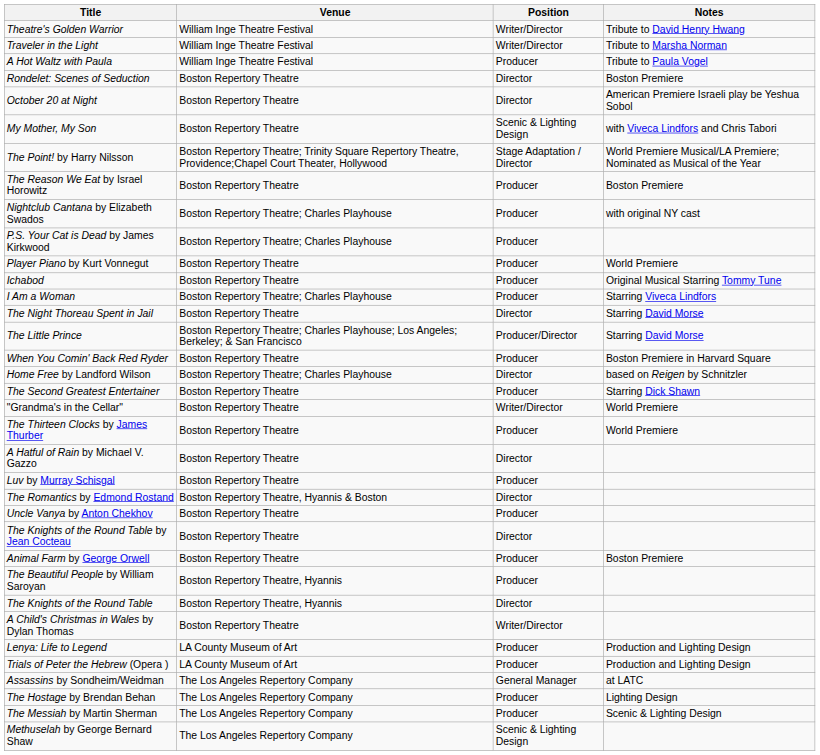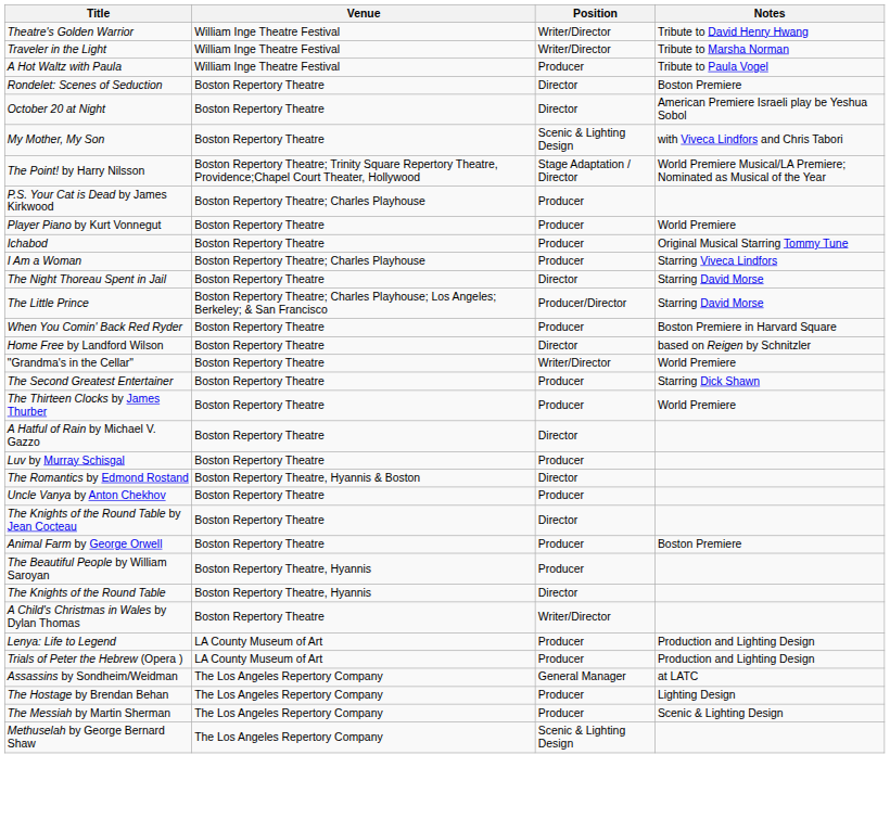 <table class="wikitable sortable">
 <tr>
 <th>Title</th>
 <th>Venue</th>
 <th>Position</th>
 <th>Notes</th>
 </tr>
 <tr>
 <td><em>Theatre's Golden Warrior</em></td>
 <td>William Inge Theatre Festival</td>
 <td>Writer/Director</td>
 <td>Tribute to <a href='#'>David Henry Hwang</a></td>
 </tr>
 <tr>
 <td><em>Traveler in the Light</em> </td>
 <td>William Inge Theatre Festival</td>
 <td>Writer/Director</td>
 <td>Tribute to <a href='#'>Marsha Norman</a></td>
 </tr>
 <tr>
 <td><em>A Hot Waltz with Paula</em> </td>
 <td>William Inge Theatre Festival</td>
 <td>Producer</td>
 <td>Tribute to <a href='#'>Paula Vogel</a></td>
 </tr>
 <tr>
 <td><em>Rondelet: Scenes of Seduction</em></td>
 <td>Boston Repertory Theatre</td>
 <td>Director</td>
 <td>Boston Premiere</td>
 </tr>
 <tr>
 <td><em>October 20 at Night</em></td>
 <td>Boston Repertory Theatre</td>
 <td>Director</td>
 <td>American Premiere Israeli play be Yeshua Sobol</td>
 </tr>
 <tr>
 <td><em>My Mother, My Son</em></td>
 <td>Boston Repertory Theatre</td>
 <td>Scenic & Lighting Design</td>
 <td>with <a href='#'>Viveca Lindfors</a> and Chris Tabori</td>
 </tr>
 <tr>
 <td><em>The Point!</em> by Harry Nilsson</td>
 <td>Boston Repertory Theatre; Trinity Square Repertory Theatre, Providence;Chapel Court Theater, Hollywood</td>
 <td>Stage Adaptation / Director</td>
 <td>World Premiere Musical/LA Premiere; Nominated as Musical of the Year</td>
 </tr>
 <tr>
-<td><em>The Reason We Eat</em> by Israel Horowitz</td>
-<td>Boston Repertory Theatre</td>
-<td>Producer</td>
-<td>Boston Premiere</td>
-</tr>
-<tr>
-<td><em>Nightclub Cantana</em> by Elizabeth Swados</td>
-<td>Boston Repertory Theatre; Charles Playhouse</td>
-<td>Producer</td>
-<td>with original NY cast</td>
-</tr>
-<tr>
 <td><em>P.S. Your Cat is Dead</em> by James Kirkwood </td>
 <td>Boston Repertory Theatre; Charles Playhouse</td>
 <td>Producer</td>
 <td></td>
 </tr>
 <tr>
 <td><em>Player Piano</em> by Kurt Vonnegut</td>
 <td>Boston Repertory Theatre</td>
 <td>Producer</td>
 <td>World Premiere</td>
 </tr>
 <tr>
 <td><em>Ichabod</em></td>
 <td>Boston Repertory Theatre</td>
 <td>Producer</td>
 <td>Original Musical Starring <a href='#'>Tommy Tune</a></td>
 </tr>
 <tr>
 <td><em>I Am a Woman</em></td>
 <td>Boston Repertory Theatre; Charles Playhouse</td>
 <td>Producer</td>
 <td>Starring <a href='#'>Viveca Lindfors</a></td>
 </tr>
 <tr>
 <td><em>The Night Thoreau Spent in Jail</em></td>
 <td>Boston Repertory Theatre</td>
 <td>Director</td>
 <td>Starring <a href='#'>David Morse</a></td>
 </tr>
 <tr>
 <td><em>The Little Prince</em></td>
 <td>Boston Repertory Theatre; Charles Playhouse; Los Angeles; Berkeley; & San Francisco</td>
 <td>Producer/Director</td>
 <td>Starring <a href='#'>David Morse</a></td>
 </tr>
 <tr>
 <td><em>When You Comin' Back Red Ryder</em></td>
 <td>Boston Repertory Theatre</td>
 <td>Producer</td>
 <td>Boston Premiere in Harvard Square</td>
 </tr>
 <tr>
 <td><em>Home Free</em> by Landford Wilson</td>
-<td>Boston Repertory Theatre; Charles Playhouse</td>
+<td>Boston Repertory Theatre</td>
 <td>Director</td>
 <td>based on <em>Reigen</em> by Schnitzler</td>
+</tr>
+<tr>
+<td>"Grandma's in the Cellar"</td>
+<td>Boston Repertory Theatre</td>
+<td>Writer/Director</td>
+<td>World Premiere</td>
 </tr>
 <tr>
 <td><em>The Second Greatest Entertainer</em> </td>
 <td>Boston Repertory Theatre</td>
 <td>Producer</td>
 <td>Starring <a href='#'>Dick Shawn</a></td>
-</tr>
-<tr>
-<td>"Grandma's in the Cellar"</td>
-<td>Boston Repertory Theatre</td>
-<td>Writer/Director</td>
-<td>World Premiere</td>
 </tr>
 <tr>
 <td><em>The Thirteen Clocks</em> by <a href='#'>James Thurber</a></td>
 <td>Boston Repertory Theatre</td>
 <td>Producer</td>
 <td>World Premiere</td>
 </tr>
 <tr>
 <td><em>A Hatful of Rain</em> by Michael V. Gazzo</td>
 <td>Boston Repertory Theatre</td>
 <td>Director</td>
 <td></td>
 </tr>
 <tr>
 <td><em>Luv</em> by <a href='#'>Murray Schisgal</a></td>
 <td>Boston Repertory Theatre</td>
 <td>Producer</td>
 <td></td>
 </tr>
 <tr>
 <td><em>The Romantics</em> by <a href='#'>Edmond Rostand</a></td>
 <td>Boston Repertory Theatre, Hyannis & Boston</td>
 <td>Director</td>
 <td></td>
 </tr>
 <tr>
 <td><em>Uncle Vanya</em> by <a href='#'>Anton Chekhov</a></td>
 <td>Boston Repertory Theatre</td>
 <td>Producer</td>
 <td></td>
 </tr>
 <tr>
 <td><em>The Knights of the Round Table</em> by <a href='#'>Jean Cocteau</a></td>
 <td>Boston Repertory Theatre</td>
 <td>Director</td>
 <td></td>
 </tr>
 <tr>
 <td><em>Animal Farm</em> by <a href='#'>George Orwell</a></td>
 <td>Boston Repertory Theatre</td>
 <td>Producer</td>
 <td>Boston Premiere</td>
 </tr>
 <tr>
 <td><em>The Beautiful People</em> by William Saroyan</td>
 <td>Boston Repertory Theatre, Hyannis</td>
 <td>Producer</td>
 <td></td>
 </tr>
 <tr>
 <td><em>The Knights of the Round Table</em></td>
 <td>Boston Repertory Theatre, Hyannis</td>
 <td>Director</td>
 <td></td>
 </tr>
 <tr>
 <td><em>A Child's Christmas in Wales</em> by Dylan Thomas</td>
 <td>Boston Repertory Theatre</td>
 <td>Writer/Director</td>
 <td></td>
 </tr>
 <tr>
 <td><em>Lenya: Life to Legend</em></td>
 <td>LA County Museum of Art</td>
 <td>Producer</td>
 <td>Production and Lighting Design</td>
 </tr>
 <tr>
 <td><em>Trials of Peter the Hebrew</em>  (Opera )</td>
 <td>LA County Museum of Art</td>
 <td>Producer</td>
 <td>Production and Lighting Design</td>
 </tr>
 <tr>
 <td><em>Assassins</em> by Sondheim/Weidman</td>
 <td>The Los Angeles Repertory Company</td>
 <td>General Manager</td>
 <td>at LATC</td>
 </tr>
 <tr>
 <td><em>The Hostage</em> by Brendan Behan</td>
 <td>The Los Angeles Repertory Company</td>
 <td>Producer</td>
 <td>Lighting Design</td>
 </tr>
 <tr>
 <td><em>The Messiah</em> by Martin Sherman</td>
 <td>The Los Angeles Repertory Company</td>
 <td>Producer</td>
 <td>Scenic & Lighting Design</td>
 </tr>
 <tr>
 <td><em>Methuselah</em> by George Bernard Shaw</td>
 <td>The Los Angeles Repertory Company</td>
 <td>Scenic & Lighting Design</td>
 <td></td>
 </tr>
 </table>
